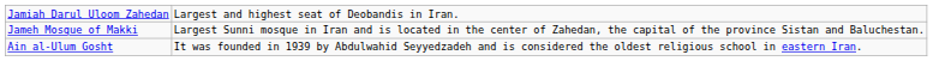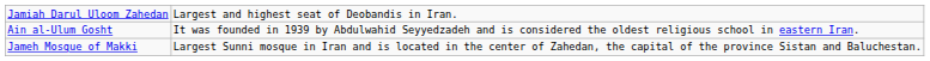 <table class="wikitable">
 <tr>
 <td><a href='#'>Jamiah Darul Uloom Zahedan</a></td>
 <td>Largest and highest seat of Deobandis in Iran.</td>
 </tr>
 <tr>
+<td><a href='#'>Ain al-Ulum Gosht</a></td>
+<td>It was founded in 1939 by Abdulwahid Seyyedzadeh and is considered the oldest religious school in <a href='#'>eastern Iran</a>.</td>
+</tr>
+<tr>
 <td><a href='#'>Jameh Mosque of Makki</a></td>
 <td>Largest Sunni mosque in Iran and is located in the center of Zahedan, the capital of the province Sistan and Baluchestan.</td>
 </tr>
-<tr>
-<td><a href='#'>Ain al-Ulum Gosht</a></td>
-<td>It was founded in 1939 by Abdulwahid Seyyedzadeh and is considered the oldest religious school in <a href='#'>eastern Iran</a>.</td>
-</tr>
 </table>
